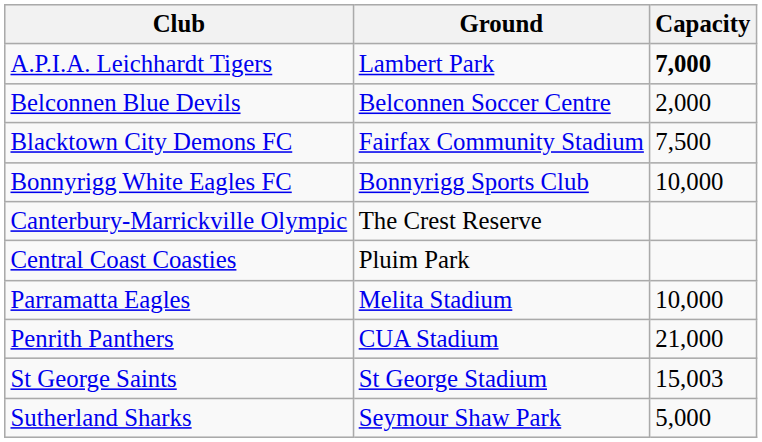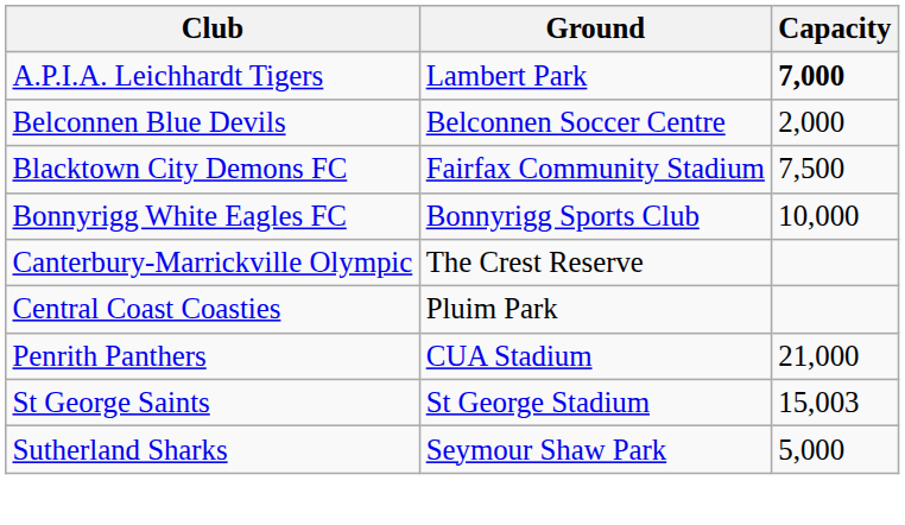 <table class="wikitable sortable" style="font-size:100%;">
 <tr>
 <th>Club</th>
 <th>Ground</th>
 <th>Capacity</th>
 </tr>
 <tr>
 <td><a href='#'>A.P.I.A. Leichhardt Tigers</a></td>
 <td><a href='#'>Lambert Park</a></td>
 <td><strong>7,000</strong></td>
 </tr>
 <tr>
 <td><a href='#'>Belconnen Blue Devils</a></td>
 <td><a href='#'>Belconnen Soccer Centre</a></td>
 <td>2,000</td>
 </tr>
 <tr>
 <td><a href='#'>Blacktown City Demons FC</a></td>
 <td><a href='#'>Fairfax Community Stadium</a></td>
 <td>7,500</td>
 </tr>
 <tr>
 <td><a href='#'>Bonnyrigg White Eagles FC</a></td>
 <td><a href='#'>Bonnyrigg Sports Club</a></td>
 <td>10,000</td>
 </tr>
 <tr>
 <td><a href='#'>Canterbury-Marrickville Olympic</a></td>
 <td>The Crest Reserve</td>
 <td></td>
 </tr>
 <tr>
 <td><a href='#'>Central Coast Coasties</a></td>
 <td>Pluim Park</td>
 <td></td>
 </tr>
 <tr>
-<td><a href='#'>Parramatta Eagles</a></td>
-<td><a href='#'>Melita Stadium</a></td>
-<td>10,000</td>
-</tr>
-<tr>
 <td><a href='#'>Penrith Panthers</a></td>
 <td><a href='#'>CUA Stadium</a></td>
 <td>21,000</td>
 </tr>
 <tr>
 <td><a href='#'>St George Saints</a></td>
 <td><a href='#'>St George Stadium</a></td>
 <td>15,003</td>
 </tr>
 <tr>
 <td><a href='#'>Sutherland Sharks</a></td>
 <td><a href='#'>Seymour Shaw Park</a></td>
 <td>5,000</td>
 </tr>
 </table>
